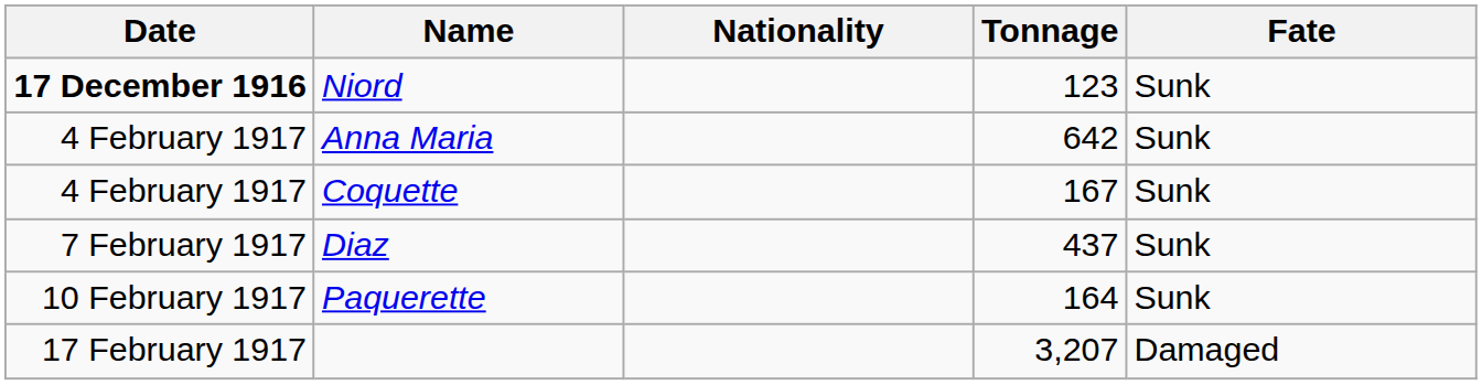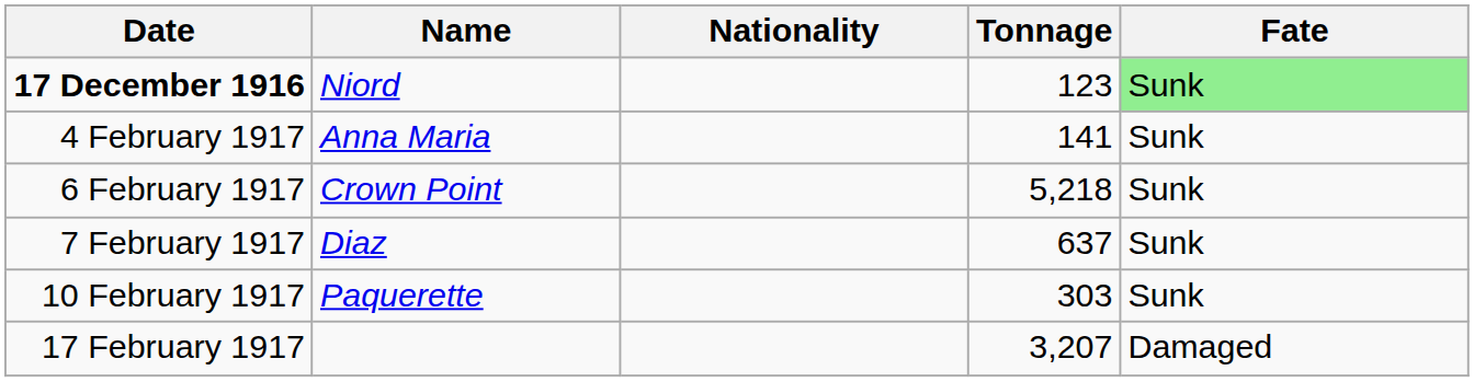 <table class="wikitable sortable">
 <tr>
 <th width="140px">Date</th>
 <th width="140px">Name</th>
 <th width="160px">Nationality</th>
 <th width="25px">Tonnage</th>
 <th width="160px">Fate</th>
 </tr>
 <tr>
 <td align="right"><strong>17 December 1916</strong></td>
 <td align="left"><a href='#'><em>Niord</em></a></td>
 <td align="left"></td>
 <td align="right">123</td>
-<td align="left">Sunk</td>
+<td align="left" style="background: lightgreen;">Sunk</td>
 </tr>
 <tr>
 <td align="right">4 February 1917</td>
 <td align="left"><a href='#'><em>Anna Maria</em></a></td>
 <td align="left"></td>
-<td align="right">642</td>
+<td align="right">141</td>
 <td align="left">Sunk</td>
 </tr>
 <tr>
-<td align="right">4 February 1917</td>
-<td align="left"><a href='#'><em>Coquette</em></a></td>
+<td align="right">6 February 1917</td>
+<td align="left"><a href='#'><em>Crown Point</em></a></td>
 <td align="left"></td>
-<td align="right">167</td>
+<td align="right">5,218</td>
 <td align="left">Sunk</td>
 </tr>
 <tr>
 <td align="right">7 February 1917</td>
 <td align="left"><a href='#'><em>Diaz</em></a></td>
 <td align="left"></td>
-<td align="right">437</td>
+<td align="right">637</td>
 <td align="left">Sunk</td>
 </tr>
 <tr>
 <td align="right">10 February 1917</td>
 <td align="left"><a href='#'><em>Paquerette</em></a></td>
 <td align="left"></td>
-<td align="right">164</td>
+<td align="right">303</td>
 <td align="left">Sunk</td>
 </tr>
 <tr>
 <td align="right">17 February 1917</td>
 <td align="left"></td>
 <td align="left"></td>
 <td align="right">3,207</td>
 <td align="left">Damaged</td>
 </tr>
 </table>
